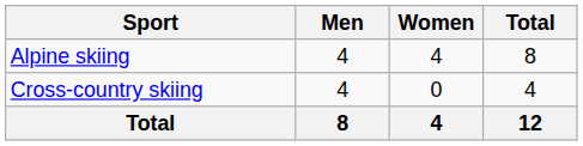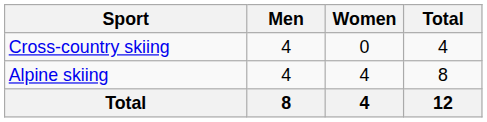 <table class="wikitable" style="text-align:center; font-size: 95%">
 <tr>
 <th width=200>Sport</th>
 <th width=60>Men</th>
 <th width=60>Women</th>
 <th width=60>Total</th>
 </tr>
 <tr>
+<td align=left><a href='#'>Cross-country skiing</a></td>
+<td>4</td>
+<td>0</td>
+<td>4</td>
+</tr>
+<tr>
 <td align=left><a href='#'>Alpine skiing</a></td>
 <td>4</td>
 <td>4</td>
 <td>8</td>
-</tr>
-<tr>
-<td align=left><a href='#'>Cross-country skiing</a></td>
-<td>4</td>
-<td>0</td>
-<td>4</td>
 </tr>
 <tr>
 <th>Total</th>
 <th>8</th>
 <th>4</th>
 <th>12</th>
 </tr>
 </table>
